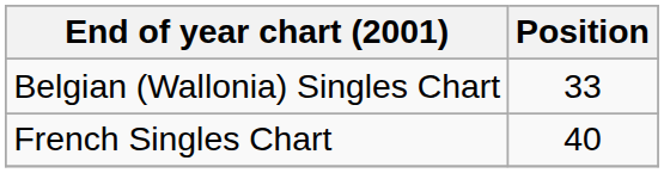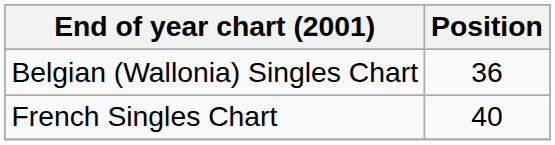 <table class="wikitable sortable">
 <tr>
 <th>End of year chart (2001)</th>
 <th>Position</th>
 </tr>
 <tr>
 <td>Belgian (Wallonia) Singles Chart</td>
-<td align="center">33</td>
+<td align="center">36</td>
 </tr>
 <tr>
 <td>French Singles Chart</td>
 <td align="center">40</td>
 </tr>
 <tr>
 </tr>
 </table>
